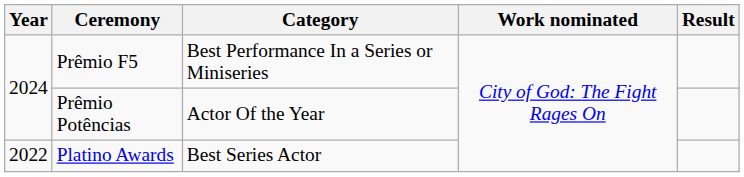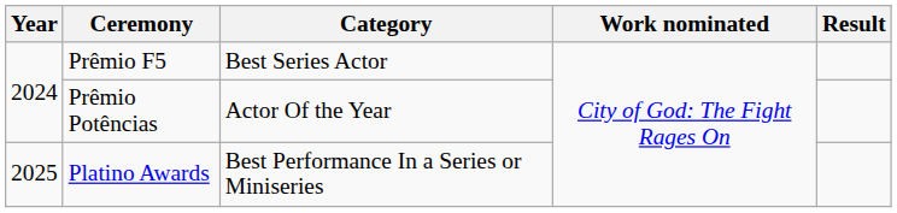 <table class="wikitable">
 <tr>
 <th>Year</th>
 <th>Ceremony</th>
 <th>Category</th>
 <th>Work nominated</th>
 <th>Result</th>
 </tr>
 <tr>
 <td rowspan="2">2024</td>
 <td>Prêmio F5</td>
-<td>Best Performance In a Series or Miniseries</td>
+<td>Best Series Actor</td>
 <td rowspan="3" style="text-align:center;"><em><a href='#'>City of God: The Fight Rages On</a></em></td>
 <td></td>
 </tr>
 <tr>
 <td>Prêmio Potências</td>
 <td>Actor Of the Year</td>
 <td></td>
 </tr>
 <tr>
-<td>2022</td>
+<td>2025</td>
 <td><a href='#'>Platino Awards</a></td>
-<td>Best Series Actor</td>
+<td>Best Performance In a Series or Miniseries</td>
 <td></td>
 </tr>
 </table>
